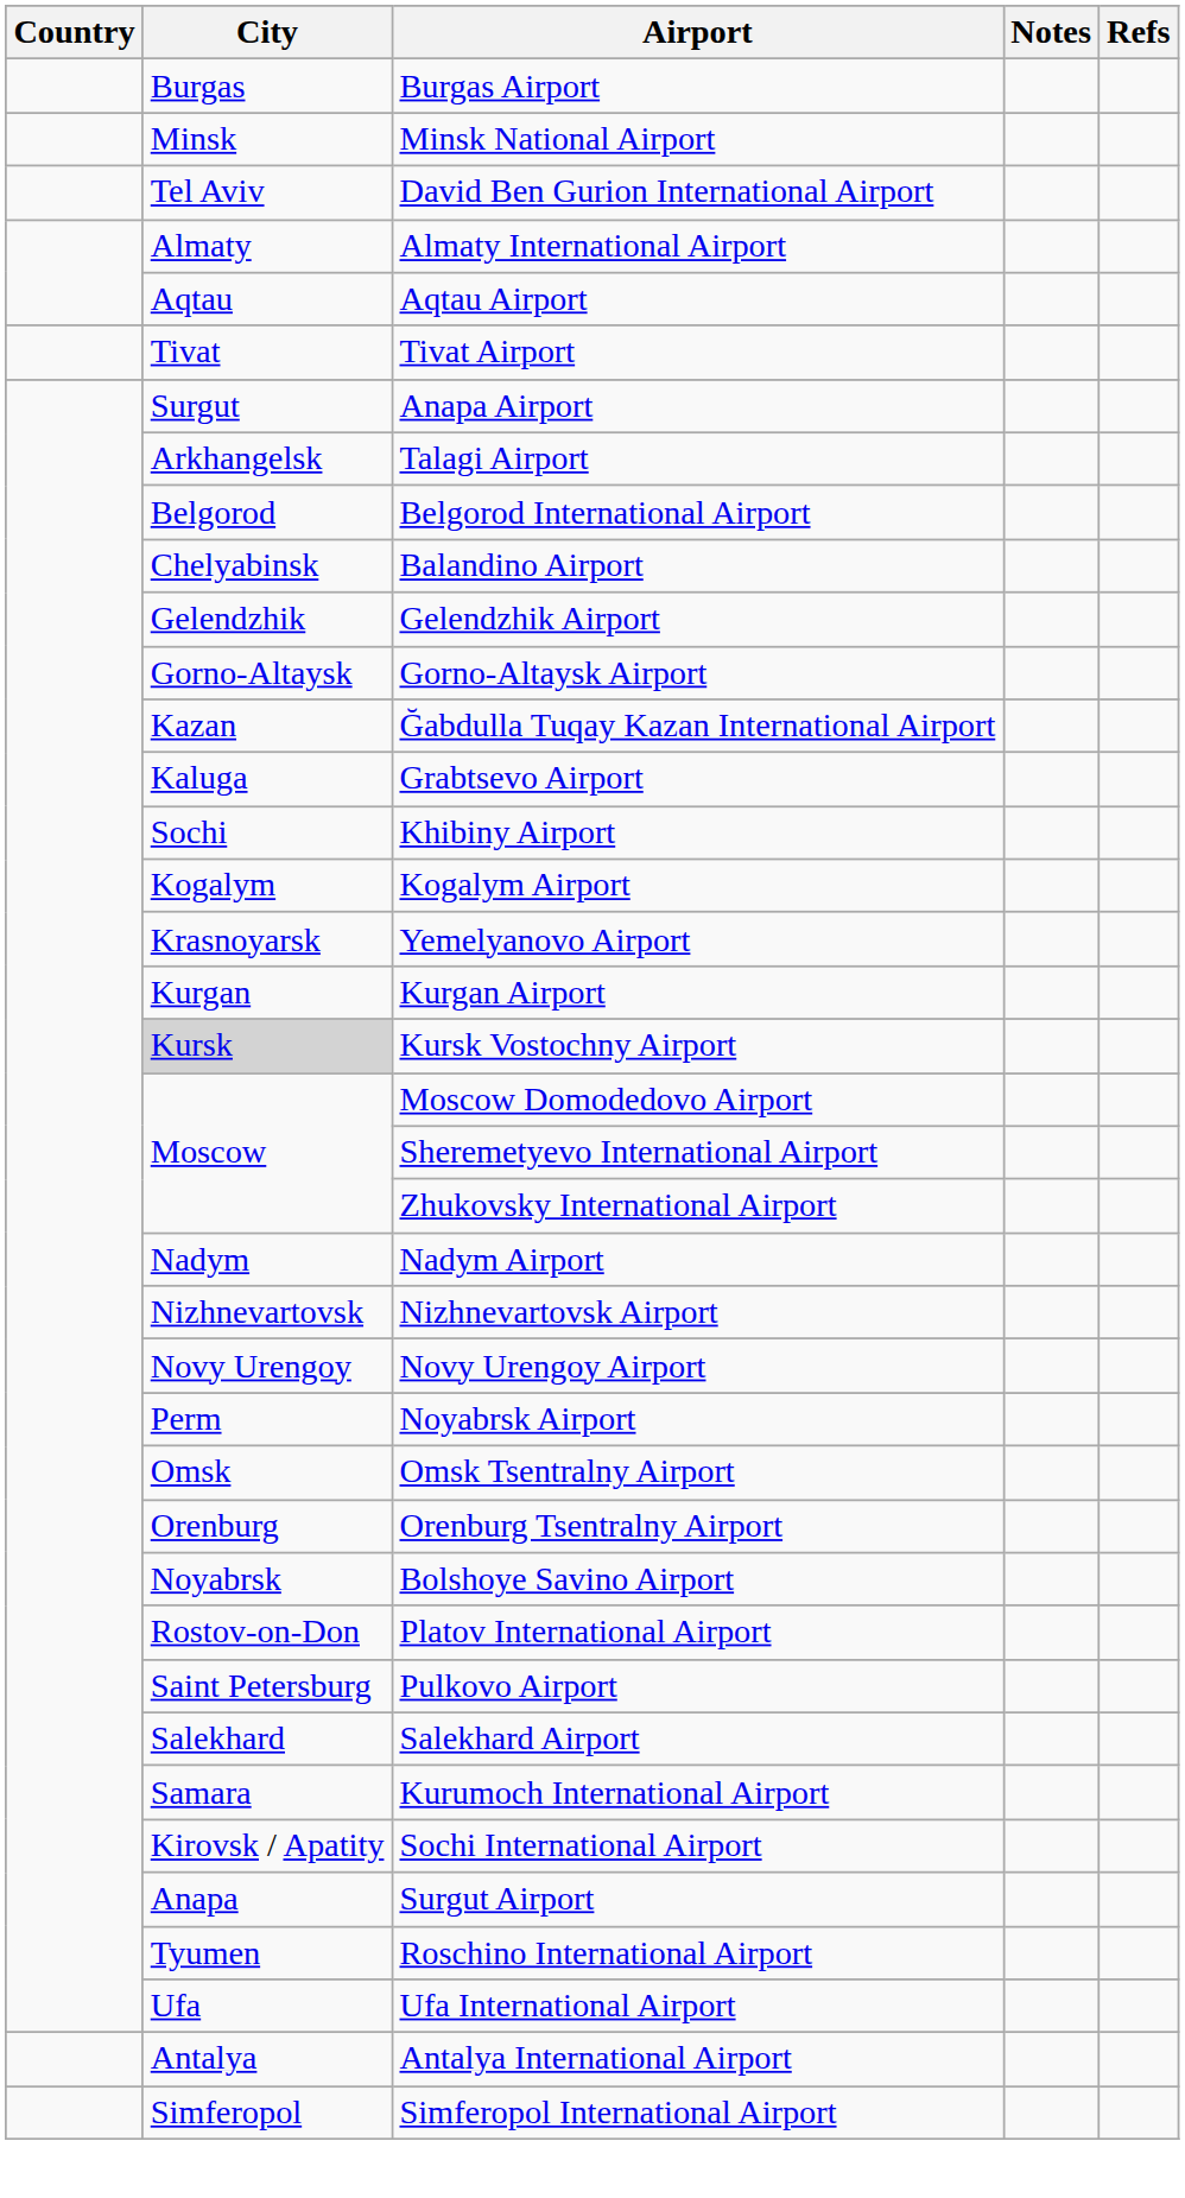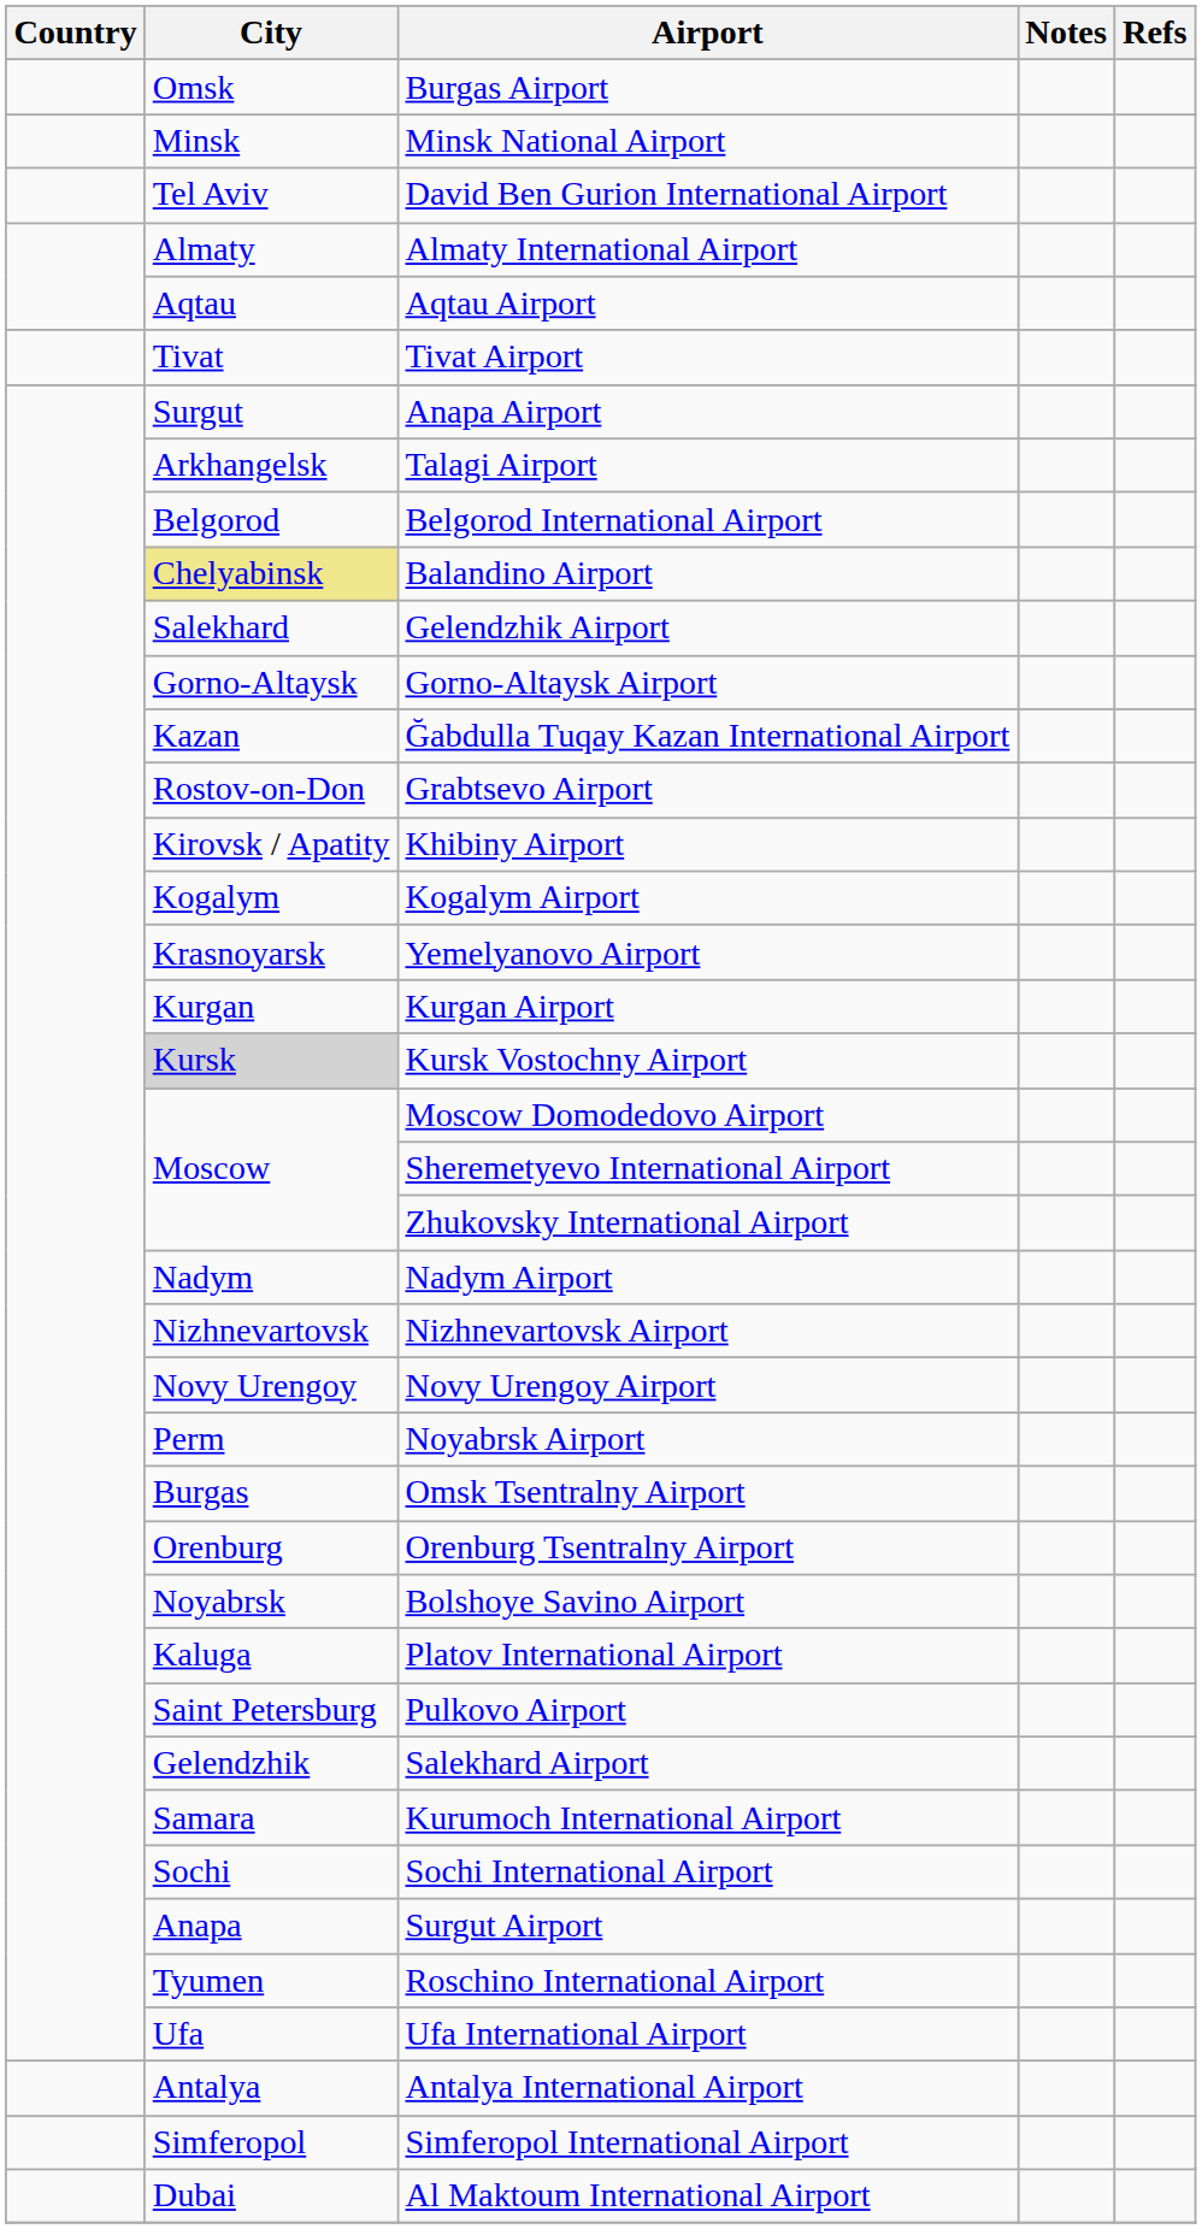 <table class="wikitable sortable">
 <tr>
 <th>Country</th>
 <th>City</th>
 <th>Airport</th>
 <th>Notes</th>
 <th>Refs</th>
 </tr>
 <tr>
 <td></td>
-<td><a href='#'>Burgas</a></td>
+<td><a href='#'>Omsk</a></td>
 <td><a href='#'>Burgas Airport</a></td>
 <td></td>
 <td align=center></td>
 </tr>
 <tr>
 <td></td>
 <td><a href='#'>Minsk</a></td>
 <td><a href='#'>Minsk National Airport</a></td>
 <td align=center></td>
 <td align=center></td>
 </tr>
 <tr>
 <td></td>
 <td><a href='#'>Tel Aviv</a></td>
 <td><a href='#'>David Ben Gurion International Airport</a></td>
 <td></td>
 <td align=center></td>
 </tr>
 <tr>
 <td rowspan="2"></td>
 <td><a href='#'>Almaty</a></td>
 <td><a href='#'>Almaty International Airport</a></td>
 <td></td>
 <td align=center></td>
 </tr>
 <tr>
 <td><a href='#'>Aqtau</a></td>
 <td><a href='#'>Aqtau Airport</a></td>
 <td></td>
 <td align=center></td>
 </tr>
 <tr>
 <td></td>
 <td><a href='#'>Tivat</a></td>
 <td><a href='#'>Tivat Airport</a></td>
 <td></td>
 <td align=center></td>
 </tr>
 <tr>
 <td rowspan="31"></td>
 <td><a href='#'>Surgut</a></td>
 <td><a href='#'>Anapa Airport</a></td>
 <td></td>
 <td align=center></td>
 </tr>
 <tr>
 <td><a href='#'>Arkhangelsk</a></td>
 <td><a href='#'>Talagi Airport</a></td>
 <td align=center></td>
 <td align=center></td>
 </tr>
 <tr>
 <td><a href='#'>Belgorod</a></td>
 <td><a href='#'>Belgorod International Airport</a></td>
 <td></td>
 <td align=center></td>
 </tr>
 <tr>
-<td><a href='#'>Chelyabinsk</a></td>
+<td style="background: khaki;"><a href='#'>Chelyabinsk</a></td>
 <td><a href='#'>Balandino Airport</a></td>
 <td></td>
 <td align=center></td>
 </tr>
 <tr>
-<td><a href='#'>Gelendzhik</a></td>
+<td><a href='#'>Salekhard</a></td>
 <td><a href='#'>Gelendzhik Airport</a></td>
 <td></td>
 <td align=center></td>
 </tr>
 <tr>
 <td><a href='#'>Gorno-Altaysk</a></td>
 <td><a href='#'>Gorno-Altaysk Airport</a></td>
 <td align=center></td>
 <td align=center></td>
 </tr>
 <tr>
 <td><a href='#'>Kazan</a></td>
 <td><a href='#'>Ğabdulla Tuqay Kazan International Airport</a></td>
 <td></td>
 <td></td>
 </tr>
 <tr>
-<td><a href='#'>Kaluga</a></td>
+<td><a href='#'>Rostov-on-Don</a></td>
 <td><a href='#'>Grabtsevo Airport</a></td>
 <td align=center></td>
 <td align=center></td>
 </tr>
 <tr>
-<td><a href='#'>Sochi</a></td>
+<td><a href='#'>Kirovsk</a> / <a href='#'>Apatity</a></td>
 <td><a href='#'>Khibiny Airport</a></td>
 <td align=center></td>
 <td align=center></td>
 </tr>
 <tr>
 <td><a href='#'>Kogalym</a></td>
 <td><a href='#'>Kogalym Airport</a></td>
 <td align=center></td>
 <td align=center></td>
 </tr>
 <tr>
 <td><a href='#'>Krasnoyarsk</a></td>
 <td><a href='#'>Yemelyanovo Airport</a></td>
 <td align=center></td>
 <td align=center></td>
 </tr>
 <tr>
 <td><a href='#'>Kurgan</a></td>
 <td><a href='#'>Kurgan Airport</a></td>
 <td align=center></td>
 <td align=center></td>
 </tr>
 <tr>
 <td style="background: lightgrey;"><a href='#'>Kursk</a></td>
 <td><a href='#'>Kursk Vostochny Airport</a></td>
 <td></td>
 <td align=center></td>
 </tr>
 <tr>
 <td rowspan="3"><a href='#'>Moscow</a></td>
 <td><a href='#'>Moscow Domodedovo Airport</a></td>
 <td></td>
 <td align=center></td>
 </tr>
 <tr>
 <td><a href='#'>Sheremetyevo International Airport</a></td>
 <td align=center></td>
 <td align=center></td>
 </tr>
 <tr>
 <td><a href='#'>Zhukovsky International Airport</a></td>
 <td></td>
 <td align=center></td>
 </tr>
 <tr>
 <td><a href='#'>Nadym</a></td>
 <td><a href='#'>Nadym Airport</a></td>
 <td align=center></td>
 <td align=center></td>
 </tr>
 <tr>
 <td><a href='#'>Nizhnevartovsk</a></td>
 <td><a href='#'>Nizhnevartovsk Airport</a></td>
 <td align=center></td>
 <td align=center></td>
 </tr>
 <tr>
 <td><a href='#'>Novy Urengoy</a></td>
 <td><a href='#'>Novy Urengoy Airport</a></td>
 <td align=center></td>
 <td align=center></td>
 </tr>
 <tr>
 <td><a href='#'>Perm</a></td>
 <td><a href='#'>Noyabrsk Airport</a></td>
 <td align=center></td>
 <td align=center></td>
 </tr>
 <tr>
-<td><a href='#'>Omsk</a></td>
+<td><a href='#'>Burgas</a></td>
 <td><a href='#'>Omsk Tsentralny Airport</a></td>
 <td align=center></td>
 <td align=center></td>
 </tr>
 <tr>
 <td><a href='#'>Orenburg</a></td>
 <td><a href='#'>Orenburg Tsentralny Airport</a></td>
 <td align=center></td>
 <td align=center></td>
 </tr>
 <tr>
 <td><a href='#'>Noyabrsk</a></td>
 <td><a href='#'>Bolshoye Savino Airport</a></td>
 <td align=center></td>
 <td align=center></td>
 </tr>
 <tr>
-<td><a href='#'>Rostov-on-Don</a></td>
+<td><a href='#'>Kaluga</a></td>
 <td><a href='#'>Platov International Airport</a></td>
 <td></td>
 <td align=center></td>
 </tr>
 <tr>
 <td><a href='#'>Saint Petersburg</a></td>
 <td><a href='#'>Pulkovo Airport</a></td>
 <td align=center></td>
 <td align=center></td>
 </tr>
 <tr>
-<td><a href='#'>Salekhard</a></td>
+<td><a href='#'>Gelendzhik</a></td>
 <td><a href='#'>Salekhard Airport</a></td>
 <td></td>
 <td align=center></td>
 </tr>
 <tr>
 <td><a href='#'>Samara</a></td>
 <td><a href='#'>Kurumoch International Airport</a></td>
 <td align=center></td>
 <td align=center></td>
 </tr>
 <tr>
-<td><a href='#'>Kirovsk</a> / <a href='#'>Apatity</a></td>
+<td><a href='#'>Sochi</a></td>
 <td><a href='#'>Sochi International Airport</a></td>
 <td align=center></td>
 <td align=center></td>
 </tr>
 <tr>
 <td><a href='#'>Anapa</a></td>
 <td><a href='#'>Surgut Airport</a></td>
 <td align=center></td>
 <td align=center></td>
 </tr>
 <tr>
 <td><a href='#'>Tyumen</a></td>
 <td><a href='#'>Roschino International Airport</a></td>
 <td></td>
 <td align=center></td>
 </tr>
 <tr>
 <td><a href='#'>Ufa</a></td>
 <td><a href='#'>Ufa International Airport</a></td>
 <td align=center></td>
 <td align=center></td>
 </tr>
 <tr>
 <td></td>
 <td><a href='#'>Antalya</a></td>
 <td><a href='#'>Antalya International Airport</a></td>
 <td align=center></td>
 <td align=center></td>
 </tr>
 <tr>
 <td></td>
 <td><a href='#'>Simferopol</a></td>
 <td><a href='#'>Simferopol International Airport</a></td>
 <td></td>
 <td align=center></td>
 </tr>
 <tr>
+<td></td>
+<td><a href='#'>Dubai</a></td>
+<td><a href='#'>Al Maktoum International Airport</a></td>
+<td></td>
+<td align=center></td>
+</tr>
+<tr>
 </tr>
 </table>
